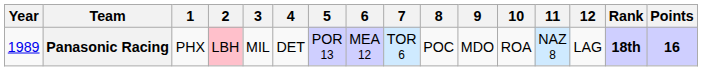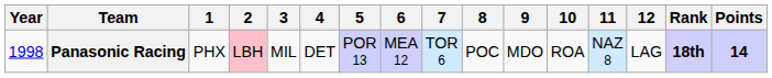 <table class="wikitable" style="text-align:center; font-size:90%">
 <tr>
 <th>Year</th>
 <th>Team</th>
 <th>1</th>
 <th>2</th>
 <th>3</th>
 <th>4</th>
 <th>5</th>
 <th>6</th>
 <th>7</th>
 <th>8</th>
 <th>9</th>
 <th>10</th>
 <th>11</th>
 <th>12</th>
 <th>Rank</th>
 <th>Points</th>
 </tr>
 <tr>
-<td><a href='#'>1989</a></td>
+<td><a href='#'>1998</a></td>
 <th>Panasonic Racing</th>
 <td>PHX</td>
 <td style="background: pink;">LBH</td>
 <td>MIL</td>
 <td>DET</td>
 <td style="background:#CFCFFF;">POR<br><small>13</small></td>
 <td style="background:#CFCFFF;">MEA<br><small>12</small></td>
 <td style="background:#CFEAFF;">TOR<br><small>6</small></td>
 <td>POC</td>
 <td>MDO</td>
 <td>ROA</td>
 <td style="background:#CFEAFF;">NAZ<br><small>8</small></td>
 <td>LAG</td>
 <td style="background:#CFCFFF;"><strong>18th</strong></td>
-<td style="background:#CFCFFF;"><strong>16</strong></td>
+<td style="background:#CFCFFF;"><strong>14</strong></td>
 </tr>
 </table>
